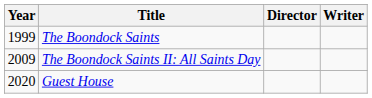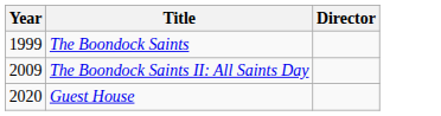 <table class="wikitable">
 <tr>
 <th>Year</th>
 <th>Title</th>
 <th>Director</th>
-<th>Writer</th>
 </tr>
 <tr>
 <td>1999</td>
 <td><em><a href='#'>The Boondock Saints</a></em></td>
-<td></td>
 <td></td>
 </tr>
 <tr>
 <td>2009</td>
 <td><em><a href='#'>The Boondock Saints II: All Saints Day</a></em></td>
 <td></td>
-<td></td>
 </tr>
 <tr>
 <td>2020</td>
 <td><em><a href='#'>Guest House</a></em></td>
 <td></td>
-<td></td>
 </tr>
 </table>
